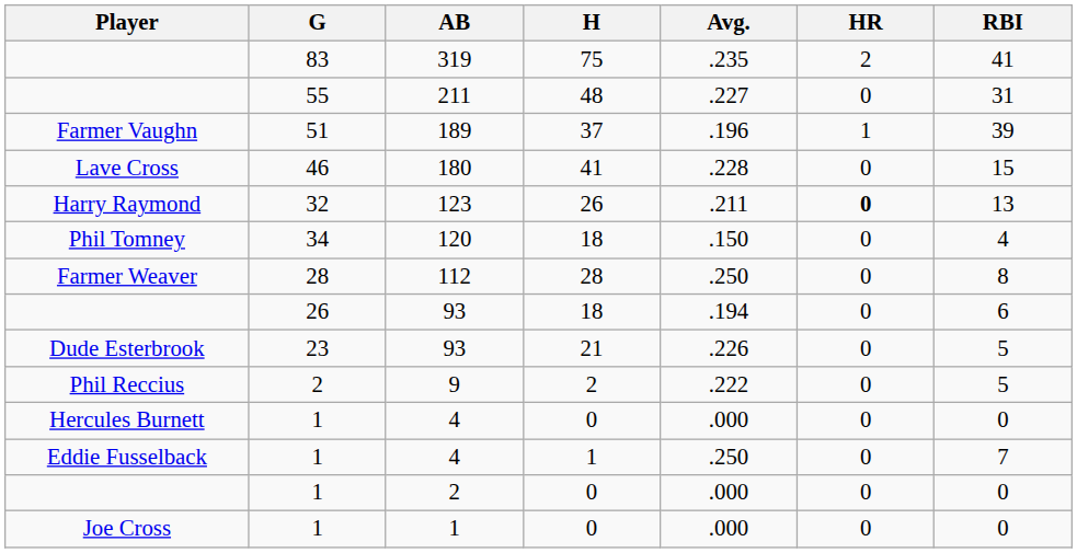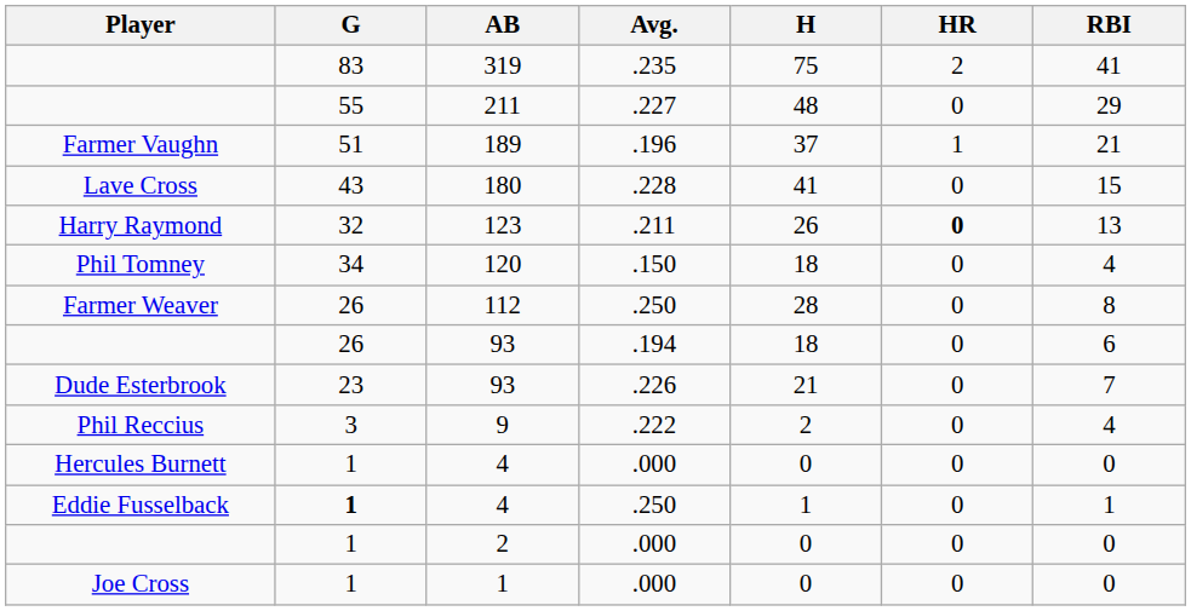 <table class="wikitable sortable">
 <tr>
 <th bgcolor="#DDDDFF" width="16%">Player</th>
 <th bgcolor="#DDDDFF" width="9%">G</th>
 <th bgcolor="#DDDDFF" width="9%">AB</th>
+<th bgcolor="#DDDDFF" width="9%">Avg.</th>
 <th bgcolor="#DDDDFF" width="9%">H</th>
-<th bgcolor="#DDDDFF" width="9%">Avg.</th>
 <th bgcolor="#DDDDFF" width="9%">HR</th>
 <th bgcolor="#DDDDFF" width="9%">RBI</th>
 </tr>
 <tr align="center">
 <td></td>
 <td>83</td>
 <td>319</td>
+<td>.235</td>
 <td>75</td>
-<td>.235</td>
 <td>2</td>
 <td>41</td>
 </tr>
 <tr align="center">
 <td></td>
 <td>55</td>
 <td>211</td>
+<td>.227</td>
 <td>48</td>
-<td>.227</td>
 <td>0</td>
-<td>31</td>
+<td>29</td>
 </tr>
 <tr align="center">
 <td><a href='#'>Farmer Vaughn</a></td>
 <td>51</td>
 <td>189</td>
+<td>.196</td>
 <td>37</td>
-<td>.196</td>
 <td>1</td>
-<td>39</td>
+<td>21</td>
 </tr>
 <tr align="center">
 <td><a href='#'>Lave Cross</a></td>
-<td>46</td>
+<td>43</td>
 <td>180</td>
+<td>.228</td>
 <td>41</td>
-<td>.228</td>
 <td>0</td>
 <td>15</td>
 </tr>
 <tr align="center">
 <td><a href='#'>Harry Raymond</a></td>
 <td>32</td>
 <td>123</td>
+<td>.211</td>
 <td>26</td>
-<td>.211</td>
 <td><strong>0</strong></td>
 <td>13</td>
 </tr>
 <tr align="center">
 <td><a href='#'>Phil Tomney</a></td>
 <td>34</td>
 <td>120</td>
+<td>.150</td>
 <td>18</td>
-<td>.150</td>
 <td>0</td>
 <td>4</td>
 </tr>
 <tr align="center">
 <td><a href='#'>Farmer Weaver</a></td>
+<td>26</td>
+<td>112</td>
+<td>.250</td>
 <td>28</td>
-<td>112</td>
-<td>28</td>
-<td>.250</td>
 <td>0</td>
 <td>8</td>
 </tr>
 <tr align="center">
 <td></td>
 <td>26</td>
 <td>93</td>
+<td>.194</td>
 <td>18</td>
-<td>.194</td>
 <td>0</td>
 <td>6</td>
 </tr>
 <tr align="center">
 <td><a href='#'>Dude Esterbrook</a></td>
 <td>23</td>
 <td>93</td>
+<td>.226</td>
 <td>21</td>
-<td>.226</td>
 <td>0</td>
-<td>5</td>
+<td>7</td>
 </tr>
 <tr align="center">
 <td><a href='#'>Phil Reccius</a></td>
+<td>3</td>
+<td>9</td>
+<td>.222</td>
 <td>2</td>
-<td>9</td>
-<td>2</td>
-<td>.222</td>
 <td>0</td>
-<td>5</td>
+<td>4</td>
 </tr>
 <tr align="center">
 <td><a href='#'>Hercules Burnett</a></td>
 <td>1</td>
 <td>4</td>
+<td>.000</td>
 <td>0</td>
-<td>.000</td>
 <td>0</td>
 <td>0</td>
 </tr>
 <tr align="center">
 <td><a href='#'>Eddie Fusselback</a></td>
+<td><strong>1</strong></td>
+<td>4</td>
+<td>.250</td>
 <td>1</td>
-<td>4</td>
+<td>0</td>
 <td>1</td>
-<td>.250</td>
-<td>0</td>
-<td>7</td>
 </tr>
 <tr align="center">
 <td></td>
 <td>1</td>
 <td>2</td>
+<td>.000</td>
 <td>0</td>
-<td>.000</td>
 <td>0</td>
 <td>0</td>
 </tr>
 <tr align="center">
 <td><a href='#'>Joe Cross</a></td>
 <td>1</td>
 <td>1</td>
+<td>.000</td>
 <td>0</td>
-<td>.000</td>
 <td>0</td>
 <td>0</td>
 </tr>
 </table>
